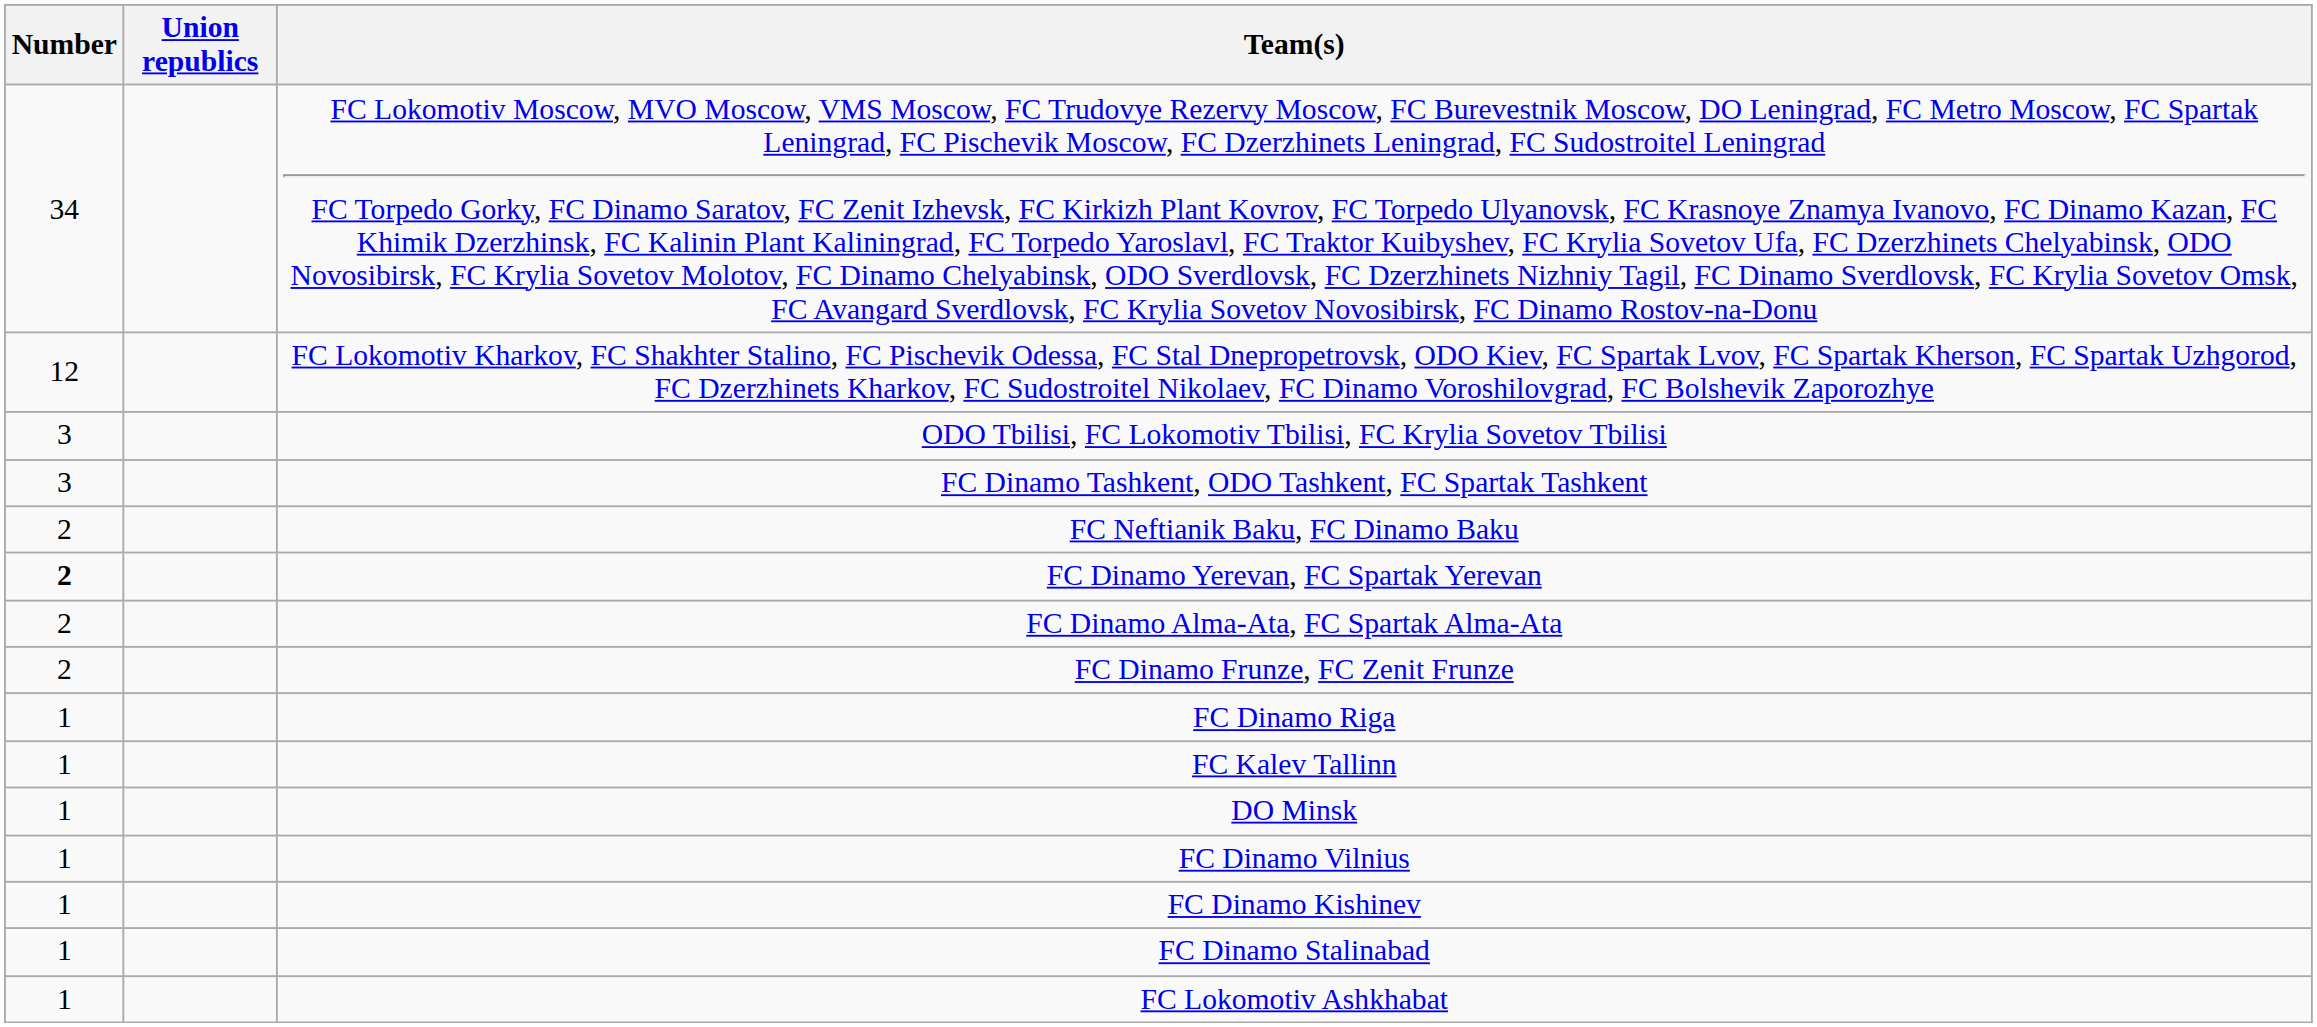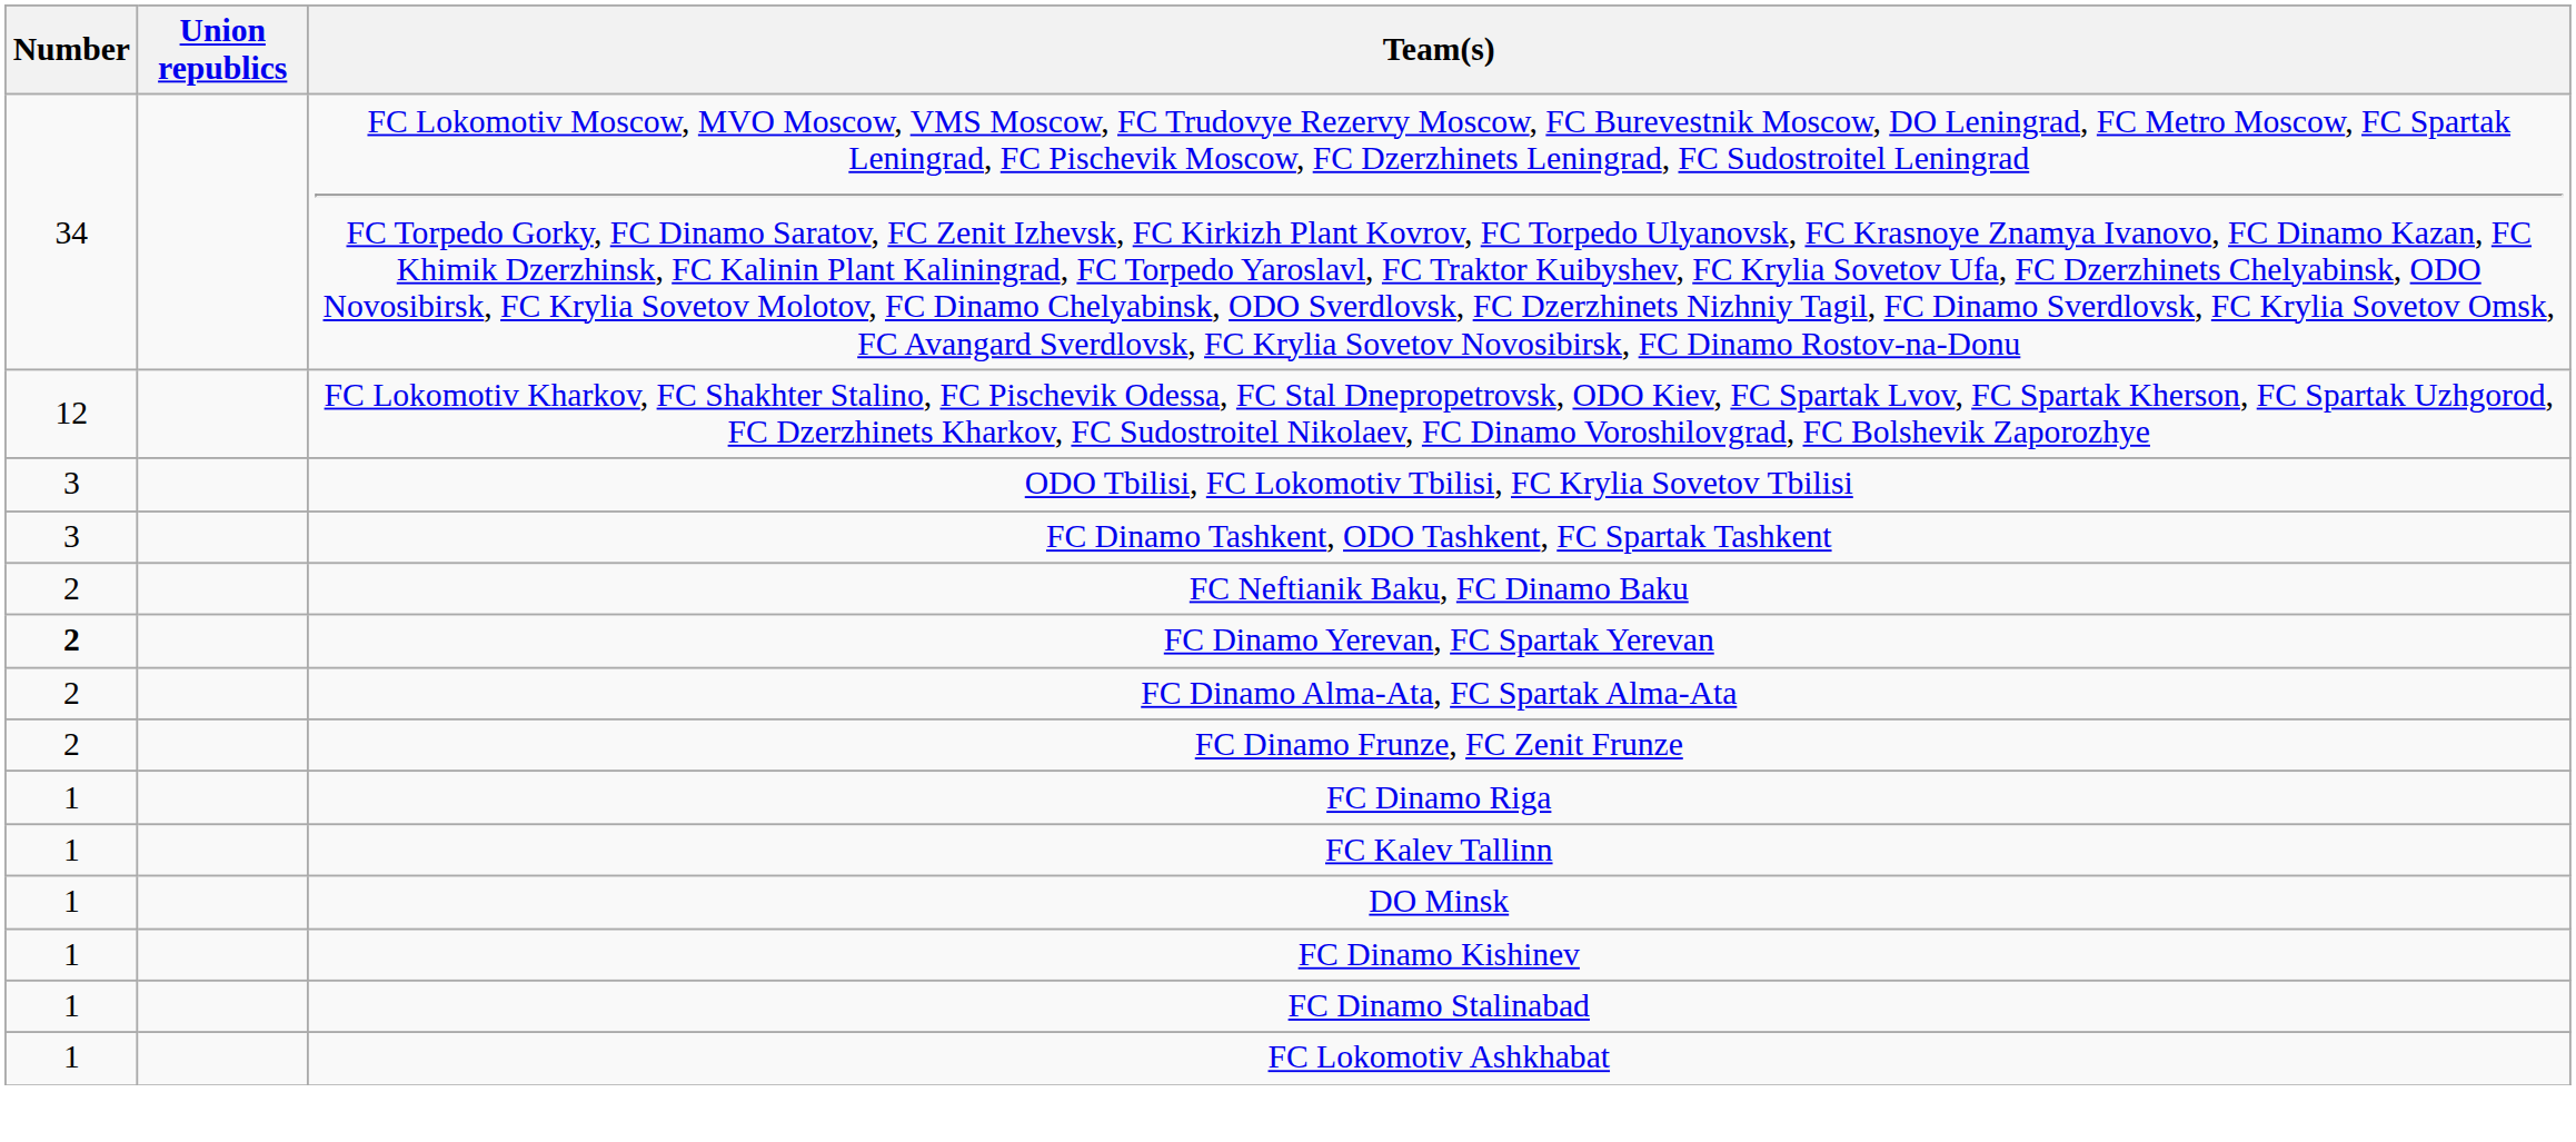 <table class="wikitable" style="text-align:center">
 <tr>
 <th>Number</th>
 <th><a href='#'>Union republics</a></th>
 <th>Team(s)</th>
 </tr>
 <tr>
 <td rowspan="1">34</td>
 <td align="left"></td>
 <td><a href='#'>FC Lokomotiv Moscow</a>, <a href='#'>MVO Moscow</a>, <a href='#'>VMS Moscow</a>, <a href='#'>FC Trudovye Rezervy Moscow</a>, <a href='#'>FC Burevestnik Moscow</a>, <a href='#'>DO Leningrad</a>, <a href='#'>FC Metro Moscow</a>, <a href='#'>FC Spartak Leningrad</a>, <a href='#'>FC Pischevik Moscow</a>, <a href='#'>FC Dzerzhinets Leningrad</a>, <a href='#'>FC Sudostroitel Leningrad</a><hr><a href='#'>FC Torpedo Gorky</a>, <a href='#'>FC Dinamo Saratov</a>, <a href='#'>FC Zenit Izhevsk</a>, <a href='#'>FC Kirkizh Plant Kovrov</a>, <a href='#'>FC Torpedo Ulyanovsk</a>, <a href='#'>FC Krasnoye Znamya Ivanovo</a>, <a href='#'>FC Dinamo Kazan</a>, <a href='#'>FC Khimik Dzerzhinsk</a>, <a href='#'>FC Kalinin Plant Kaliningrad</a>, <a href='#'>FC Torpedo Yaroslavl</a>, <a href='#'>FC Traktor Kuibyshev</a>, <a href='#'>FC Krylia Sovetov Ufa</a>, <a href='#'>FC Dzerzhinets Chelyabinsk</a>, <a href='#'>ODO Novosibirsk</a>, <a href='#'>FC Krylia Sovetov Molotov</a>, <a href='#'>FC Dinamo Chelyabinsk</a>, <a href='#'>ODO Sverdlovsk</a>, <a href='#'>FC Dzerzhinets Nizhniy Tagil</a>, <a href='#'>FC Dinamo Sverdlovsk</a>, <a href='#'>FC Krylia Sovetov Omsk</a>, <a href='#'>FC Avangard Sverdlovsk</a>, <a href='#'>FC Krylia Sovetov Novosibirsk</a>, <a href='#'>FC Dinamo Rostov-na-Donu</a></td>
 </tr>
 <tr>
 <td rowspan="1">12</td>
 <td align="left"></td>
 <td><a href='#'>FC Lokomotiv Kharkov</a>, <a href='#'>FC Shakhter Stalino</a>, <a href='#'>FC Pischevik Odessa</a>, <a href='#'>FC Stal Dnepropetrovsk</a>, <a href='#'>ODO Kiev</a>, <a href='#'>FC Spartak Lvov</a>, <a href='#'>FC Spartak Kherson</a>, <a href='#'>FC Spartak Uzhgorod</a>, <a href='#'>FC Dzerzhinets Kharkov</a>, <a href='#'>FC Sudostroitel Nikolaev</a>, <a href='#'>FC Dinamo Voroshilovgrad</a>, <a href='#'>FC Bolshevik Zaporozhye</a></td>
 </tr>
 <tr>
 <td rowspan="1">3</td>
 <td align="left"></td>
 <td><a href='#'>ODO Tbilisi</a>, <a href='#'>FC Lokomotiv Tbilisi</a>, <a href='#'>FC Krylia Sovetov Tbilisi</a></td>
 </tr>
 <tr>
 <td rowspan="1">3</td>
 <td align="left"></td>
 <td><a href='#'>FC Dinamo Tashkent</a>, <a href='#'>ODO Tashkent</a>, <a href='#'>FC Spartak Tashkent</a></td>
 </tr>
 <tr>
 <td rowspan="1">2</td>
 <td align="left"></td>
 <td><a href='#'>FC Neftianik Baku</a>, <a href='#'>FC Dinamo Baku</a></td>
 </tr>
 <tr>
 <td rowspan="1"><strong>2</strong></td>
 <td align="left"></td>
 <td><a href='#'>FC Dinamo Yerevan</a>, <a href='#'>FC Spartak Yerevan</a></td>
 </tr>
 <tr>
 <td rowspan="1">2</td>
 <td align="left"></td>
 <td><a href='#'>FC Dinamo Alma-Ata</a>, <a href='#'>FC Spartak Alma-Ata</a></td>
 </tr>
 <tr>
 <td rowspan="1">2</td>
 <td align="left"></td>
 <td><a href='#'>FC Dinamo Frunze</a>, <a href='#'>FC Zenit Frunze</a></td>
 </tr>
 <tr>
 <td rowspan="1">1</td>
 <td align="left"></td>
 <td><a href='#'>FC Dinamo Riga</a></td>
 </tr>
 <tr>
 <td rowspan="1">1</td>
 <td align="left"></td>
 <td><a href='#'>FC Kalev Tallinn</a></td>
 </tr>
 <tr>
 <td rowspan="1">1</td>
 <td align="left"></td>
 <td><a href='#'>DO Minsk</a></td>
 </tr>
 <tr>
 <td rowspan="1">1</td>
 <td align="left"></td>
-<td><a href='#'>FC Dinamo Vilnius</a></td>
-</tr>
-<tr>
-<td rowspan="1">1</td>
-<td align="left"></td>
 <td><a href='#'>FC Dinamo Kishinev</a></td>
 </tr>
 <tr>
 <td rowspan="1">1</td>
 <td align="left"></td>
 <td><a href='#'>FC Dinamo Stalinabad</a></td>
 </tr>
 <tr>
 <td rowspan="1">1</td>
 <td align="left"></td>
 <td><a href='#'>FC Lokomotiv Ashkhabat</a></td>
 </tr>
 </table>
